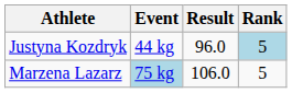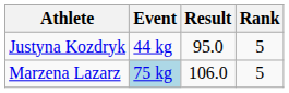 <table class="wikitable">
 <tr>
 <th>Athlete</th>
 <th>Event</th>
 <th>Result</th>
 <th>Rank</th>
 </tr>
 <tr align=center>
 <td align=left><a href='#'>Justyna Kozdryk</a></td>
 <td align=left><a href='#'>44 kg</a></td>
-<td>96.0</td>
-<td style="background: lightblue;">5</td>
+<td>95.0</td>
+<td>5</td>
 </tr>
 <tr align=center>
 <td align=left><a href='#'>Marzena Lazarz</a></td>
 <td align=left style="background: lightblue;"><a href='#'>75 kg</a></td>
 <td>106.0</td>
 <td>5</td>
 </tr>
 </table>
